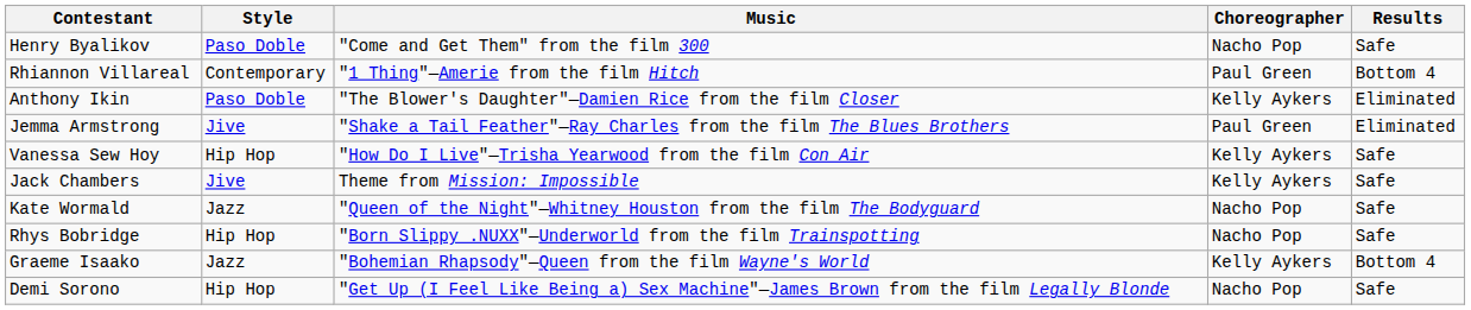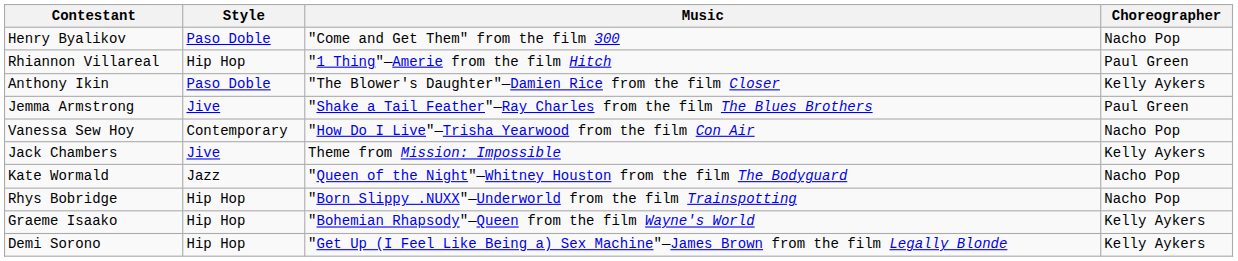 <table class="wikitable" style="width:90%;">
 <tr>
 <th>Contestant</th>
 <th>Style</th>
 <th>Music</th>
 <th>Choreographer</th>
-<th>Results</th>
 </tr>
 <tr>
 <td>Henry Byalikov</td>
 <td><a href='#'>Paso Doble</a></td>
 <td>"Come and Get Them" from the film <em><a href='#'>300</a></em></td>
 <td>Nacho Pop</td>
-<td>Safe</td>
 </tr>
 <tr>
 <td>Rhiannon Villareal</td>
-<td>Contemporary</td>
+<td>Hip Hop</td>
 <td>"<a href='#'>1 Thing</a>"—<a href='#'>Amerie</a> from the film <em><a href='#'>Hitch</a></em></td>
 <td>Paul Green</td>
-<td>Bottom 4</td>
 </tr>
 <tr>
 <td>Anthony Ikin</td>
 <td><a href='#'>Paso Doble</a></td>
 <td>"The Blower's Daughter"—<a href='#'>Damien Rice</a> from the film <em><a href='#'>Closer</a></em></td>
 <td>Kelly Aykers</td>
-<td>Eliminated</td>
 </tr>
 <tr>
 <td>Jemma Armstrong</td>
 <td><a href='#'>Jive</a></td>
 <td>"<a href='#'>Shake a Tail Feather</a>"—<a href='#'>Ray Charles</a> from the film <em><a href='#'>The Blues Brothers</a></em></td>
 <td>Paul Green</td>
-<td>Eliminated</td>
 </tr>
 <tr>
 <td>Vanessa Sew Hoy</td>
-<td>Hip Hop</td>
+<td>Contemporary</td>
 <td>"<a href='#'>How Do I Live</a>"—<a href='#'>Trisha Yearwood</a> from the film <em><a href='#'>Con Air</a></em></td>
-<td>Kelly Aykers</td>
-<td>Safe</td>
+<td>Nacho Pop</td>
 </tr>
 <tr>
 <td>Jack Chambers</td>
 <td><a href='#'>Jive</a></td>
 <td>Theme from <em><a href='#'>Mission: Impossible</a></em></td>
 <td>Kelly Aykers</td>
-<td>Safe</td>
 </tr>
 <tr>
 <td>Kate Wormald</td>
 <td>Jazz</td>
 <td>"<a href='#'>Queen of the Night</a>"—<a href='#'>Whitney Houston</a> from the film <em><a href='#'>The Bodyguard</a></em></td>
 <td>Nacho Pop</td>
-<td>Safe</td>
 </tr>
 <tr>
 <td>Rhys Bobridge</td>
 <td>Hip Hop</td>
 <td>"<a href='#'>Born Slippy .NUXX</a>"—<a href='#'>Underworld</a> from the film <em><a href='#'>Trainspotting</a></em></td>
 <td>Nacho Pop</td>
-<td>Safe</td>
 </tr>
 <tr>
 <td>Graeme Isaako</td>
-<td>Jazz</td>
+<td>Hip Hop</td>
 <td>"<a href='#'>Bohemian Rhapsody</a>"—<a href='#'>Queen</a> from the film <em><a href='#'>Wayne's World</a></em></td>
 <td>Kelly Aykers</td>
-<td>Bottom 4</td>
 </tr>
 <tr>
 <td>Demi Sorono</td>
 <td>Hip Hop</td>
 <td>"<a href='#'>Get Up (I Feel Like Being a) Sex Machine</a>"—<a href='#'>James Brown</a> from the film <em><a href='#'>Legally Blonde</a></em></td>
-<td>Nacho Pop</td>
-<td>Safe</td>
+<td>Kelly Aykers</td>
 </tr>
 </table>
